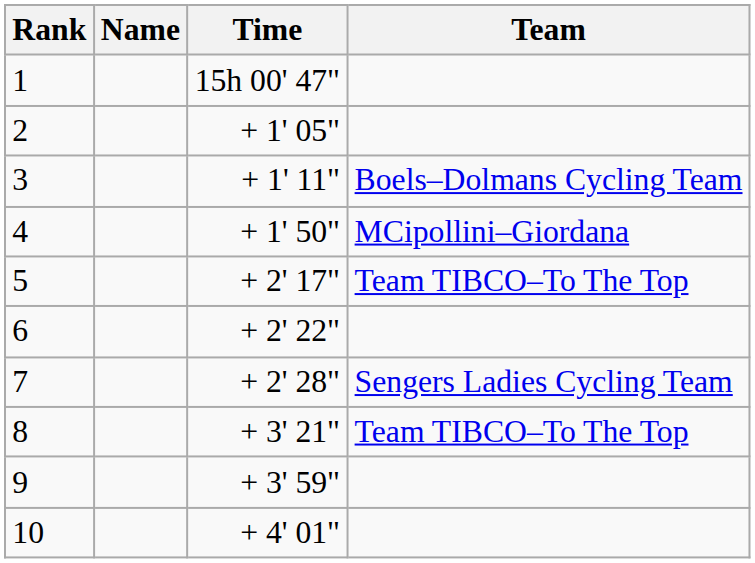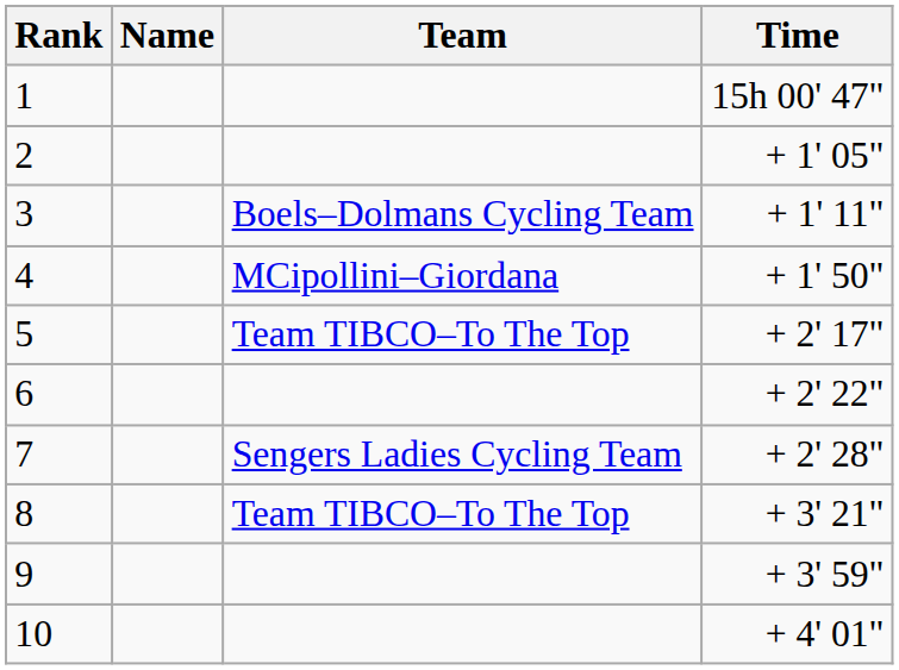 <table class=wikitable style="font-size:100%">
 <tr>
 <th>Rank</th>
 <th>Name</th>
+<th>Team</th>
 <th>Time</th>
-<th>Team</th>
 </tr>
 <tr>
 <td>1</td>
 <td> </td>
+<td></td>
 <td align="right">15h 00' 47"</td>
-<td></td>
 </tr>
 <tr>
 <td>2</td>
 <td></td>
+<td></td>
 <td align="right">+ 1' 05"</td>
-<td></td>
 </tr>
 <tr>
 <td>3</td>
 <td> </td>
+<td><a href='#'>Boels–Dolmans Cycling Team</a></td>
 <td align="right">+ 1' 11"</td>
-<td><a href='#'>Boels–Dolmans Cycling Team</a></td>
 </tr>
 <tr>
 <td>4</td>
 <td></td>
+<td><a href='#'>MCipollini–Giordana</a></td>
 <td align="right">+ 1' 50"</td>
-<td><a href='#'>MCipollini–Giordana</a></td>
 </tr>
 <tr>
 <td>5</td>
 <td></td>
+<td><a href='#'>Team TIBCO–To The Top</a></td>
 <td align="right">+ 2' 17"</td>
-<td><a href='#'>Team TIBCO–To The Top</a></td>
 </tr>
 <tr>
 <td>6</td>
 <td></td>
+<td></td>
 <td align="right">+ 2' 22"</td>
-<td></td>
 </tr>
 <tr>
 <td>7</td>
 <td></td>
+<td><a href='#'>Sengers Ladies Cycling Team</a></td>
 <td align="right">+ 2' 28"</td>
-<td><a href='#'>Sengers Ladies Cycling Team</a></td>
 </tr>
 <tr>
 <td>8</td>
 <td></td>
+<td><a href='#'>Team TIBCO–To The Top</a></td>
 <td align="right">+ 3' 21"</td>
-<td><a href='#'>Team TIBCO–To The Top</a></td>
 </tr>
 <tr>
 <td>9</td>
 <td></td>
+<td></td>
 <td align="right">+ 3' 59"</td>
-<td></td>
 </tr>
 <tr>
 <td>10</td>
 <td> </td>
+<td></td>
 <td align="right">+ 4' 01"</td>
-<td></td>
 </tr>
 </table>
